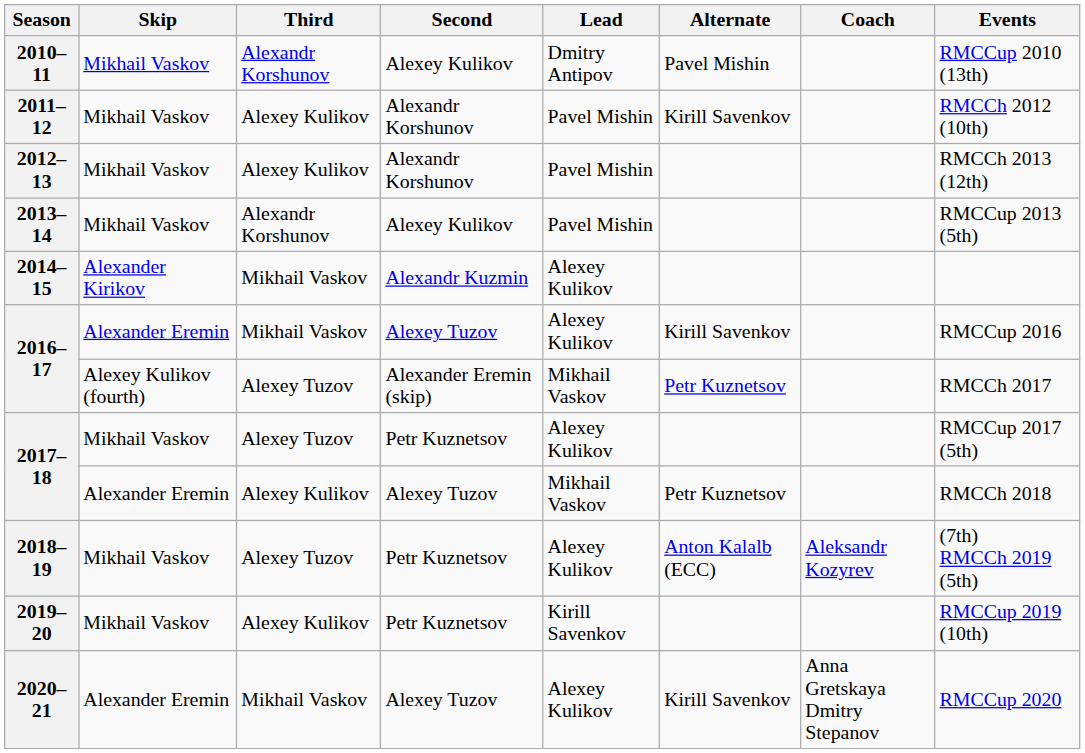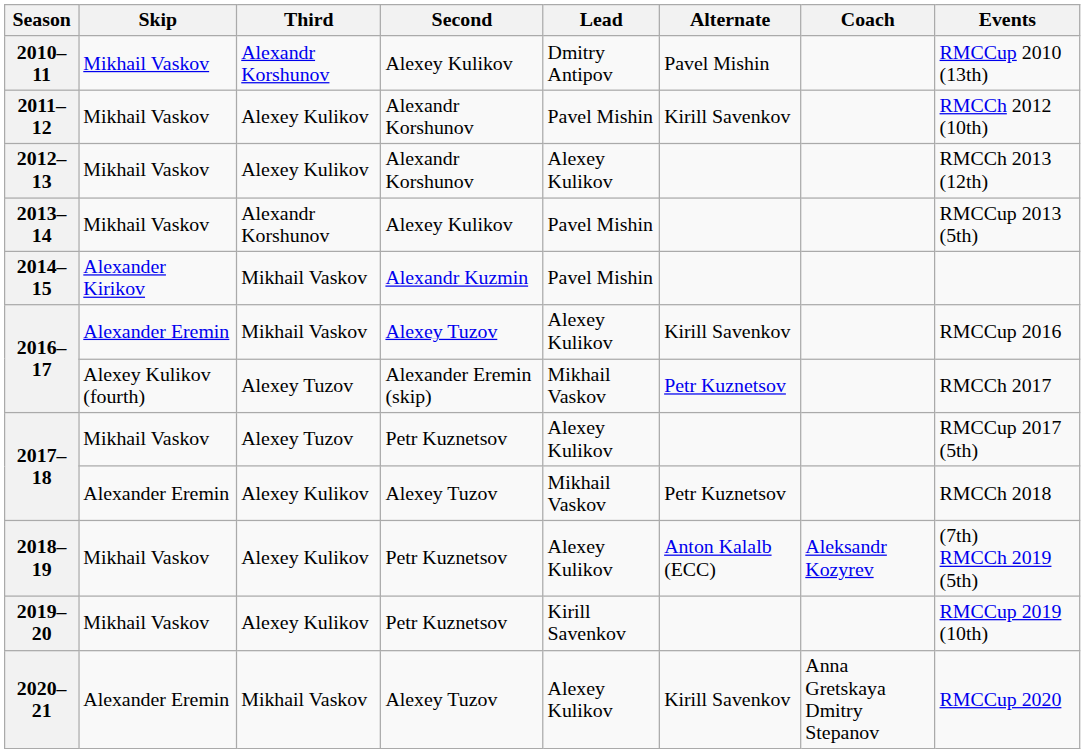 <table class="wikitable">
 <tr>
 <th scope="col">Season</th>
 <th scope="col">Skip</th>
 <th scope="col">Third</th>
 <th scope="col">Second</th>
 <th scope="col">Lead</th>
 <th scope="col">Alternate</th>
 <th scope="col">Coach</th>
 <th scope="col">Events</th>
 </tr>
 <tr>
 <th scope="row">2010–11</th>
 <td><a href='#'>Mikhail Vaskov</a></td>
 <td><a href='#'>Alexandr Korshunov</a></td>
 <td>Alexey Kulikov</td>
 <td>Dmitry Antipov</td>
 <td>Pavel Mishin</td>
 <td></td>
 <td><a href='#'>RMCCup</a> 2010 (13th)</td>
 </tr>
 <tr>
 <th scope="row">2011–12</th>
 <td>Mikhail Vaskov</td>
 <td>Alexey Kulikov</td>
 <td>Alexandr Korshunov</td>
 <td>Pavel Mishin</td>
 <td>Kirill Savenkov</td>
 <td></td>
 <td><a href='#'>RMCCh</a> 2012 (10th)</td>
 </tr>
 <tr>
 <th scope="row">2012–13</th>
 <td>Mikhail Vaskov</td>
 <td>Alexey Kulikov</td>
 <td>Alexandr Korshunov</td>
-<td>Pavel Mishin</td>
+<td>Alexey Kulikov</td>
 <td></td>
 <td></td>
 <td>RMCCh 2013 (12th)</td>
 </tr>
 <tr>
 <th scope="row">2013–14</th>
 <td>Mikhail Vaskov</td>
 <td>Alexandr Korshunov</td>
 <td>Alexey Kulikov</td>
 <td>Pavel Mishin</td>
 <td></td>
 <td></td>
 <td>RMCCup 2013 (5th)</td>
 </tr>
 <tr>
 <th scope="row">2014–15</th>
 <td><a href='#'>Alexander Kirikov</a></td>
 <td>Mikhail Vaskov</td>
 <td><a href='#'>Alexandr Kuzmin</a></td>
-<td>Alexey Kulikov</td>
+<td>Pavel Mishin</td>
 <td></td>
 <td></td>
 <td></td>
 </tr>
 <tr>
 <th scope="row" rowspan=2>2016–17</th>
 <td><a href='#'>Alexander Eremin</a></td>
 <td>Mikhail Vaskov</td>
 <td><a href='#'>Alexey Tuzov</a></td>
 <td>Alexey Kulikov</td>
 <td>Kirill Savenkov</td>
 <td></td>
 <td>RMCCup 2016 </td>
 </tr>
 <tr>
 <td>Alexey Kulikov (fourth)</td>
 <td>Alexey Tuzov</td>
 <td>Alexander Eremin (skip)</td>
 <td>Mikhail Vaskov</td>
 <td><a href='#'>Petr Kuznetsov</a></td>
 <td></td>
 <td>RMCCh 2017 </td>
 </tr>
 <tr>
 <th scope="row" rowspan=2>2017–18</th>
 <td>Mikhail Vaskov</td>
 <td>Alexey Tuzov</td>
 <td>Petr Kuznetsov</td>
 <td>Alexey Kulikov</td>
 <td></td>
 <td></td>
 <td>RMCCup 2017 (5th)</td>
 </tr>
 <tr>
 <td>Alexander Eremin</td>
 <td>Alexey Kulikov</td>
 <td>Alexey Tuzov</td>
 <td>Mikhail Vaskov</td>
 <td>Petr Kuznetsov</td>
 <td></td>
 <td>RMCCh 2018 </td>
 </tr>
 <tr>
 <th scope="row">2018–19</th>
 <td>Mikhail Vaskov</td>
-<td>Alexey Tuzov</td>
+<td>Alexey Kulikov</td>
 <td>Petr Kuznetsov</td>
 <td>Alexey Kulikov</td>
 <td><a href='#'>Anton Kalalb</a> (ECC)</td>
 <td><a href='#'>Aleksandr Kozyrev</a></td>
 <td> (7th)<br><a href='#'>RMCCh 2019</a> (5th)</td>
 </tr>
 <tr>
 <th scope="row">2019–20</th>
 <td>Mikhail Vaskov</td>
 <td>Alexey Kulikov</td>
 <td>Petr Kuznetsov</td>
 <td>Kirill Savenkov</td>
 <td></td>
 <td></td>
 <td><a href='#'>RMCCup 2019</a> (10th)</td>
 </tr>
 <tr>
 <th scope="row">2020–21</th>
 <td>Alexander Eremin</td>
 <td>Mikhail Vaskov</td>
 <td>Alexey Tuzov</td>
 <td>Alexey Kulikov</td>
 <td>Kirill Savenkov</td>
 <td>Anna Gretskaya <br> Dmitry Stepanov</td>
 <td><a href='#'>RMCCup 2020</a> </td>
 </tr>
 </table>
